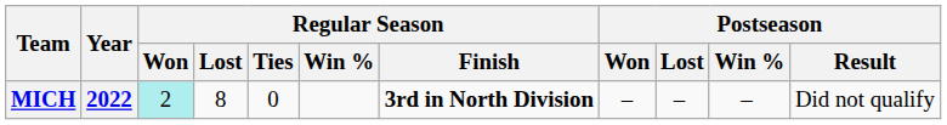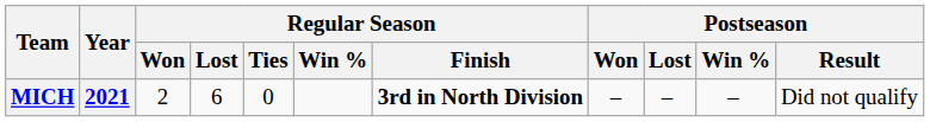 <table class="wikitable" style="font-size: 95%; text-align:center;">
 <tr>
 <th rowspan="2">Team</th>
 <th rowspan="2">Year</th>
 <th colspan="5">Regular Season</th>
 <th colspan="4">Postseason</th>
 </tr>
 <tr>
 <th>Won</th>
 <th>Lost</th>
 <th>Ties</th>
 <th>Win %</th>
 <th>Finish</th>
 <th>Won</th>
 <th>Lost</th>
 <th>Win %</th>
 <th>Result</th>
 </tr>
 <tr>
 <th><a href='#'>MICH</a></th>
-<th><a href='#'>2022</a></th>
-<td style="background: paleturquoise;">2</td>
-<td>8</td>
+<th><a href='#'>2021</a></th>
+<td>2</td>
+<td>6</td>
 <td>0</td>
 <td></td>
 <td><strong>3rd in North Division</strong></td>
 <td>–</td>
 <td>– </td>
 <td>– </td>
 <td>Did not qualify</td>
 </tr>
 </table>
